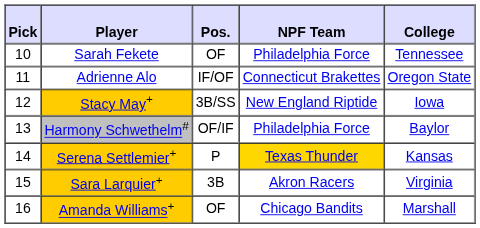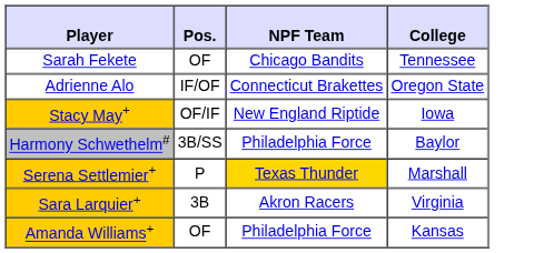 <table style="text-align: center" border="1" cellpadding="3" cellspacing="0">
 <tr>
-<th style="background:#ddf;"><br>Pick</th>
 <th style="background:#ddf;"><br>Player</th>
 <th style="background:#ddf;"><br>Pos.</th>
 <th style="background:#ddf;"><br>NPF Team</th>
 <th style="background:#ddf;"><br>College</th>
 </tr>
 <tr>
-<td>10</td>
 <td><a href='#'>Sarah Fekete</a></td>
 <td>OF</td>
-<td><a href='#'>Philadelphia Force</a></td>
+<td><a href='#'>Chicago Bandits</a></td>
 <td><a href='#'>Tennessee</a></td>
 </tr>
 <tr>
-<td>11</td>
 <td><a href='#'>Adrienne Alo</a></td>
 <td>IF/OF</td>
 <td><a href='#'>Connecticut Brakettes</a></td>
 <td><a href='#'>Oregon State</a></td>
 </tr>
 <tr>
-<td>12</td>
 <td style="background:#FFCC00;"><a href='#'>Stacy May</a><sup>+</sup></td>
-<td>3B/SS</td>
+<td>OF/IF</td>
 <td><a href='#'>New England Riptide</a></td>
 <td><a href='#'>Iowa</a></td>
 </tr>
 <tr>
-<td>13</td>
 <td style="background:#C0C0C0;"><a href='#'>Harmony Schwethelm</a><sup>#</sup></td>
-<td>OF/IF</td>
+<td>3B/SS</td>
 <td><a href='#'>Philadelphia Force</a></td>
 <td><a href='#'>Baylor</a></td>
 </tr>
 <tr>
-<td>14</td>
 <td style="background:#FFCC00;"><a href='#'>Serena Settlemier</a><sup>+</sup></td>
 <td>P</td>
 <td style="background: gold;"><a href='#'>Texas Thunder</a></td>
-<td><a href='#'>Kansas</a></td>
+<td><a href='#'>Marshall</a></td>
 </tr>
 <tr>
-<td>15</td>
 <td style="background:#FFCC00;"><a href='#'>Sara Larquier</a><sup>+</sup></td>
 <td>3B</td>
 <td><a href='#'>Akron Racers</a></td>
 <td><a href='#'>Virginia</a></td>
 </tr>
 <tr>
-<td>16</td>
 <td style="background:#FFCC00;"><a href='#'>Amanda Williams</a><sup>+</sup></td>
 <td>OF</td>
-<td><a href='#'>Chicago Bandits</a></td>
-<td><a href='#'>Marshall</a></td>
+<td><a href='#'>Philadelphia Force</a></td>
+<td><a href='#'>Kansas</a></td>
 </tr>
 </table>
